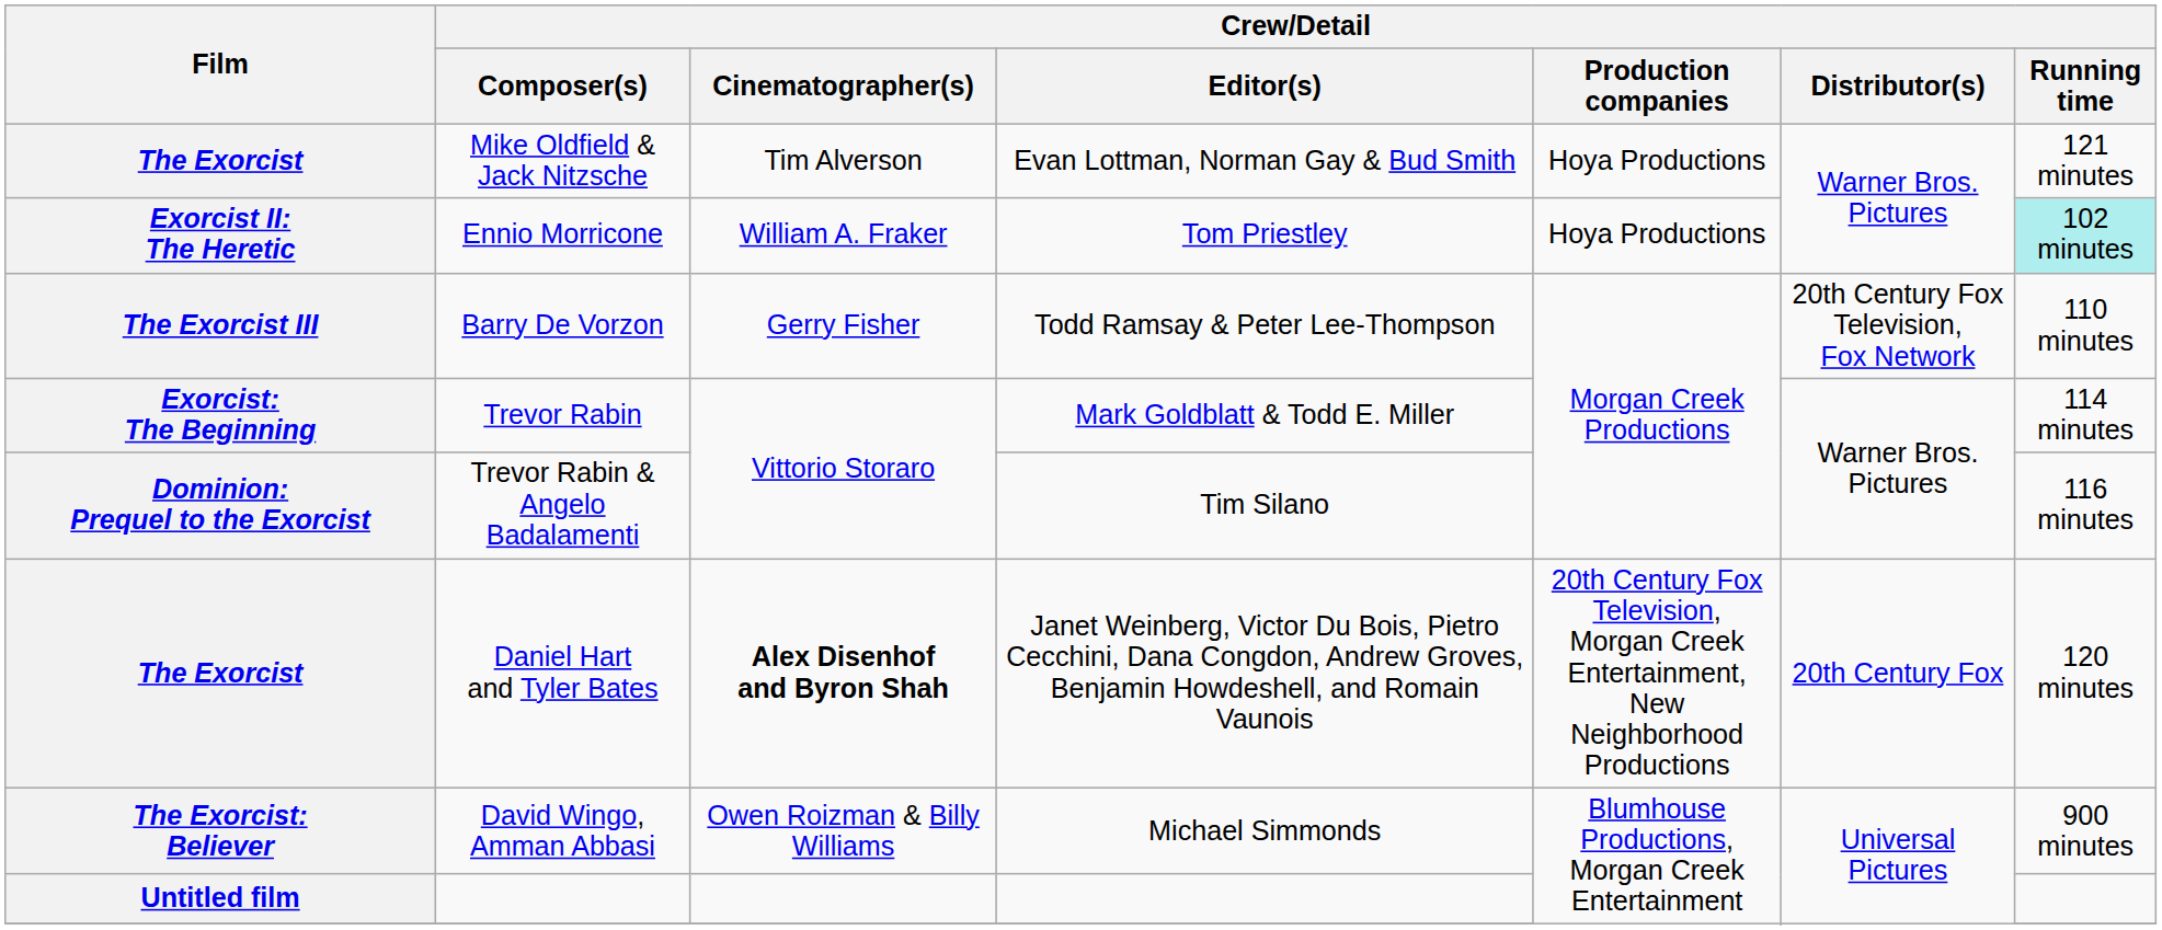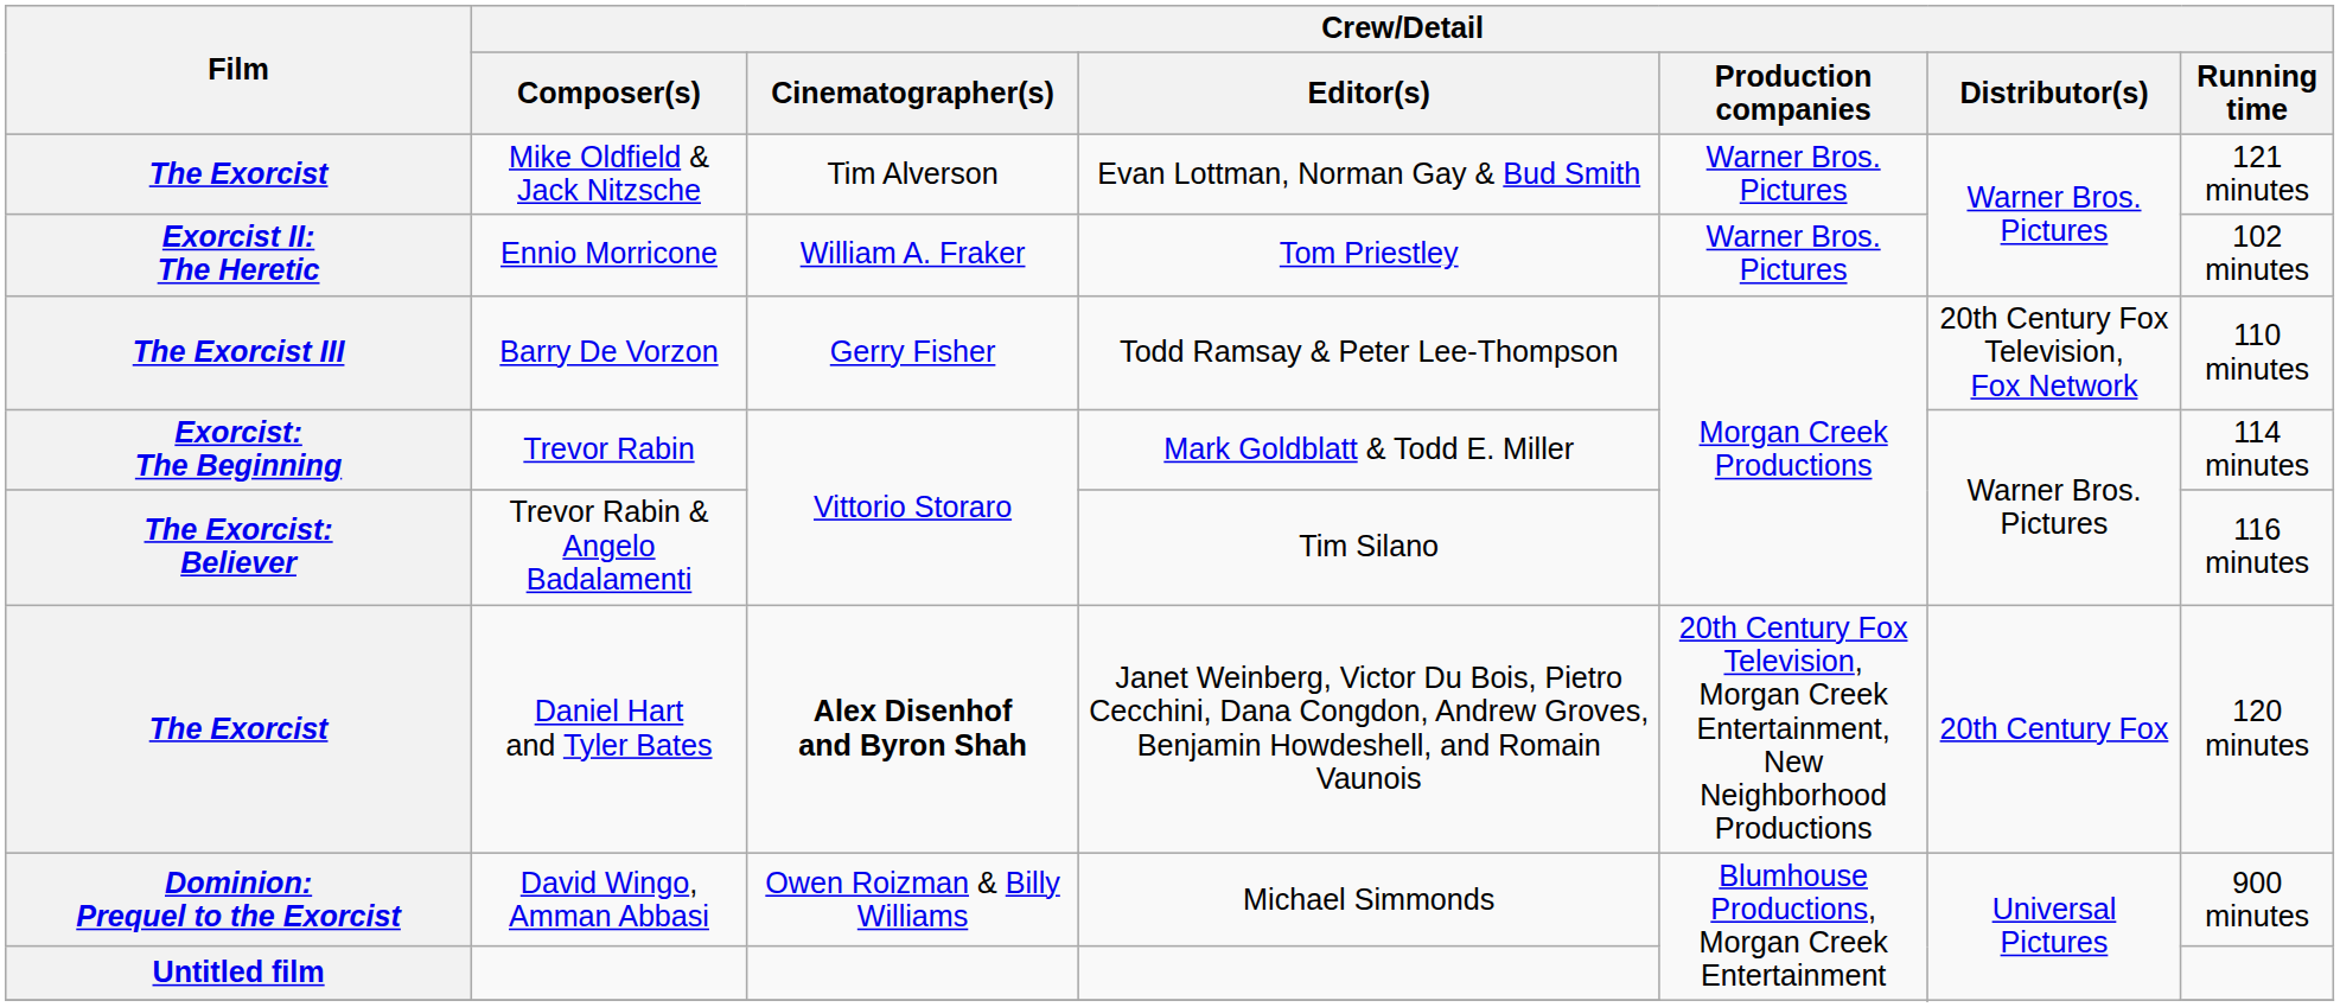 <table class="wikitable sortable" style="text-align:center; width:99%;">
 <tr>
 <th rowspan="2" style="width:20%;">Film</th>
 <th colspan="7">Crew/Detail</th>
 </tr>
 <tr>
 <th style="text-align:center;">Composer(s)</th>
 <th style="text-align:center;">Cinematographer(s)</th>
 <th style="text-align:center;">Editor(s)</th>
 <th style="text-align:center;">Production <br>companies</th>
 <th style="text-align:center;">Distributor(s)</th>
 <th style="text-align:center;">Running time</th>
 </tr>
 <tr>
 <th><em><a href='#'>The Exorcist</a></em></th>
 <td><a href='#'>Mike Oldfield</a> & <a href='#'>Jack Nitzsche</a></td>
 <td>Tim Alverson</td>
 <td>Evan Lottman, Norman Gay & <a href='#'>Bud Smith</a></td>
-<td>Hoya Productions</td>
+<td><a href='#'>Warner Bros. Pictures</a></td>
 <td rowspan="2"><a href='#'>Warner Bros. Pictures</a></td>
 <td>121 minutes</td>
 </tr>
 <tr>
 <th><em><a href='#'>Exorcist II:<br>The Heretic</a></em></th>
 <td><a href='#'>Ennio Morricone</a></td>
 <td><a href='#'>William A. Fraker</a></td>
 <td><a href='#'>Tom Priestley</a></td>
-<td>Hoya Productions</td>
-<td style="background: paleturquoise;">102 minutes</td>
+<td><a href='#'>Warner Bros. Pictures</a></td>
+<td>102 minutes</td>
 </tr>
 <tr>
 <th><em><a href='#'>The Exorcist III</a></em></th>
 <td><a href='#'>Barry De Vorzon</a></td>
 <td><a href='#'>Gerry Fisher</a></td>
 <td>Todd Ramsay & Peter Lee-Thompson</td>
 <td rowspan="3"><a href='#'>Morgan Creek Productions</a></td>
 <td>20th Century Fox Television, <br><a href='#'>Fox Network</a></td>
 <td>110 minutes</td>
 </tr>
 <tr>
 <th><em><a href='#'>Exorcist:<br>The Beginning</a></em></th>
 <td><a href='#'>Trevor Rabin</a></td>
 <td rowspan="2"><a href='#'>Vittorio Storaro</a></td>
 <td><a href='#'>Mark Goldblatt</a> & Todd E. Miller</td>
 <td rowspan="2">Warner Bros. Pictures</td>
 <td>114 minutes</td>
 </tr>
 <tr>
-<th><em><a href='#'>Dominion:<br>Prequel to the Exorcist</a></em></th>
+<th><em><a href='#'>The Exorcist:<br>Believer</a></em></th>
 <td>Trevor Rabin & <a href='#'>Angelo Badalamenti</a></td>
 <td>Tim Silano</td>
 <td>116 minutes</td>
 </tr>
 <tr>
 <th><em><a href='#'>The Exorcist</a></em> <br></th>
 <td><a href='#'>Daniel Hart</a> <br>and <a href='#'>Tyler Bates</a></td>
 <td><strong>Alex Disenhof <br>and Byron Shah</strong></td>
 <td>Janet Weinberg, Victor Du Bois, Pietro Cecchini, Dana Congdon, Andrew Groves, Benjamin Howdeshell, and Romain Vaunois</td>
 <td><a href='#'>20th Century Fox Television</a>, <br>Morgan Creek Entertainment, <br>New Neighborhood Productions</td>
 <td><a href='#'>20th Century Fox</a></td>
 <td>120 minutes</td>
 </tr>
 <tr>
-<th><em><a href='#'>The Exorcist:<br>Believer</a></em></th>
+<th><em><a href='#'>Dominion:<br>Prequel to the Exorcist</a></em></th>
 <td><a href='#'>David Wingo</a>, <a href='#'>Amman Abbasi</a></td>
 <td><a href='#'>Owen Roizman</a> & <a href='#'>Billy Williams</a></td>
 <td>Michael Simmonds</td>
 <td rowspan="3"><a href='#'>Blumhouse Productions</a>, <br>Morgan Creek Entertainment</td>
 <td rowspan="3"><a href='#'>Universal Pictures</a></td>
 <td>900 minutes <br></td>
 </tr>
 <tr>
 <th><a href='#'>Untitled film</a></th>
 <td></td>
 <td></td>
 <td></td>
 <td></td>
 </tr>
 <tr>
 </tr>
 </table>
